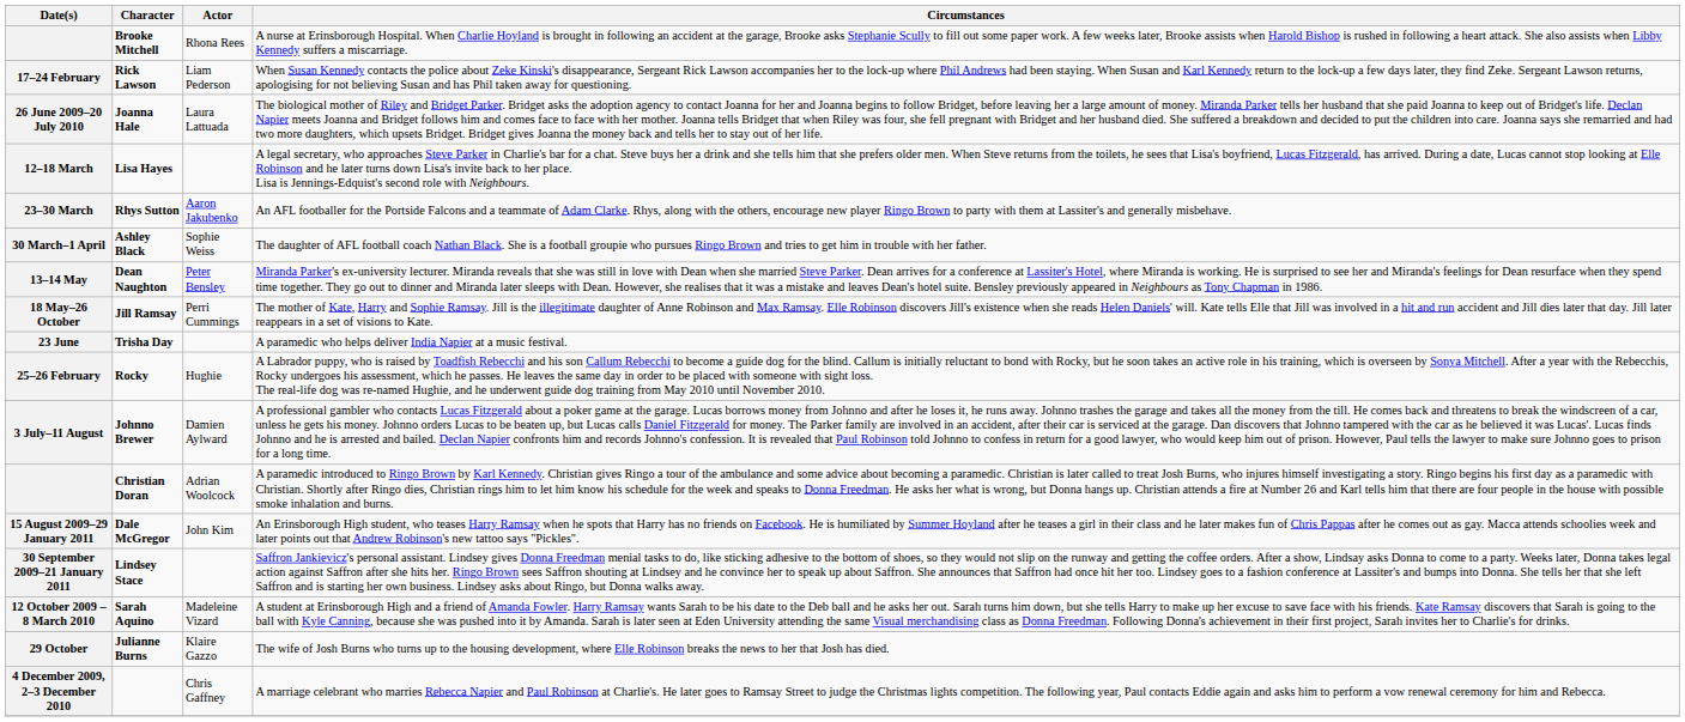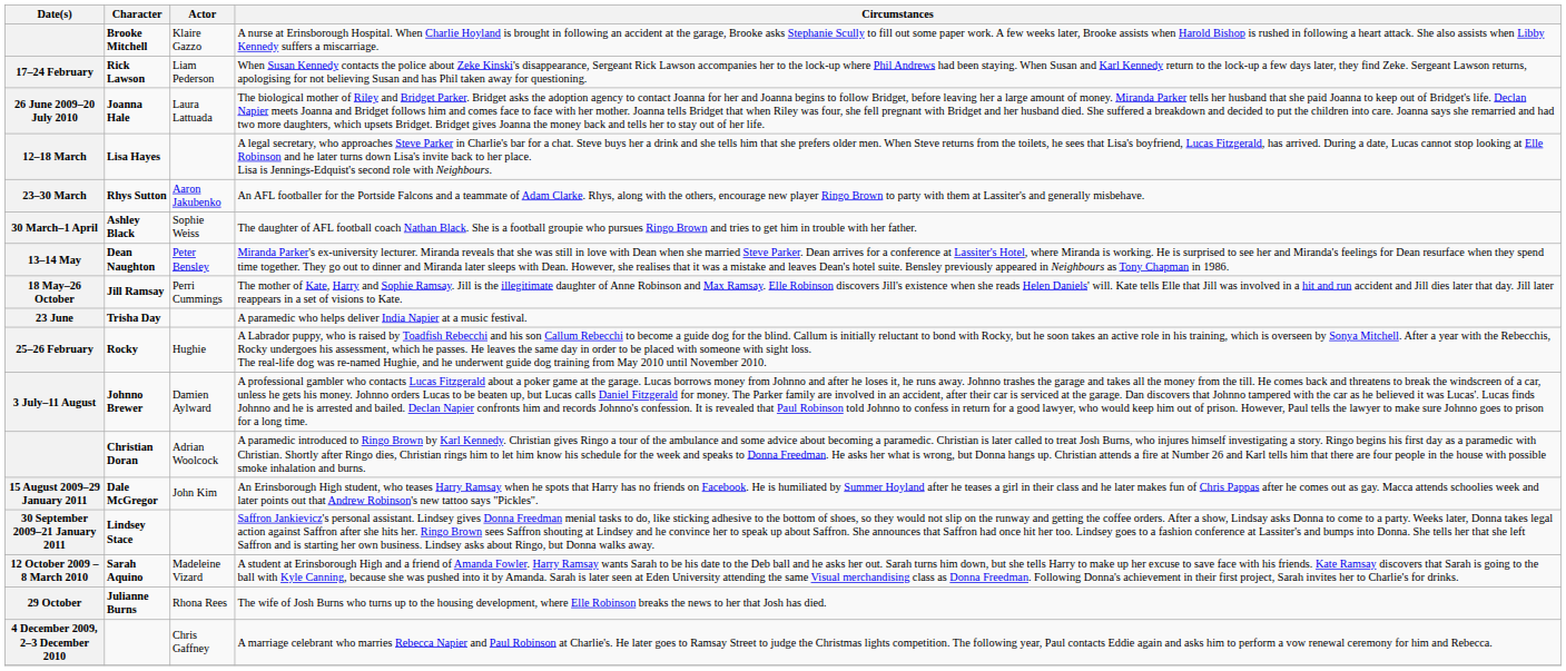 <table class="wikitable plainrowheaders" style="font-size:90%">
 <tr>
 <th scope="col">Date(s)</th>
 <th scope="col">Character</th>
 <th scope="col">Actor</th>
 <th scope="col">Circumstances</th>
 </tr>
 <tr>
 <th scope="row"></th>
 <td><strong>Brooke Mitchell</strong></td>
-<td>Rhona Rees</td>
+<td>Klaire Gazzo</td>
 <td>A nurse at Erinsborough Hospital. When <a href='#'>Charlie Hoyland</a> is brought in following an accident at the garage, Brooke asks <a href='#'>Stephanie Scully</a> to fill out some paper work. A few weeks later, Brooke assists when <a href='#'>Harold Bishop</a> is rushed in following a heart attack. She also assists when <a href='#'>Libby Kennedy</a> suffers a miscarriage.</td>
 </tr>
 <tr>
 <th scope="row">17–24 February</th>
 <td><strong>Rick Lawson</strong></td>
 <td>Liam Pederson</td>
 <td>When <a href='#'>Susan Kennedy</a> contacts the police about <a href='#'>Zeke Kinski</a>'s disappearance, Sergeant Rick Lawson accompanies her to the lock-up where <a href='#'>Phil Andrews</a> had been staying. When Susan and <a href='#'>Karl Kennedy</a> return to the lock-up a few days later, they find Zeke. Sergeant Lawson returns, apologising for not believing Susan and has Phil taken away for questioning.</td>
 </tr>
 <tr>
 <th scope="row">26 June 2009–20 July 2010</th>
 <td><strong>Joanna Hale</strong></td>
 <td>Laura Lattuada</td>
 <td>The biological mother of <a href='#'>Riley</a> and <a href='#'>Bridget Parker</a>. Bridget asks the adoption agency to contact Joanna for her and Joanna begins to follow Bridget, before leaving her a large amount of money. <a href='#'>Miranda Parker</a> tells her husband that she paid Joanna to keep out of Bridget's life. <a href='#'>Declan Napier</a> meets Joanna and Bridget follows him and comes face to face with her mother. Joanna tells Bridget that when Riley was four, she fell pregnant with Bridget and her husband died. She suffered a breakdown and decided to put the children into care. Joanna says she remarried and had two more daughters, which upsets Bridget. Bridget gives Joanna the money back and tells her to stay out of her life.</td>
 </tr>
 <tr>
 <th scope="row">12–18 March</th>
 <td><strong>Lisa Hayes</strong></td>
 <td></td>
 <td>A legal secretary, who approaches <a href='#'>Steve Parker</a> in Charlie's bar for a chat. Steve buys her a drink and she tells him that she prefers older men. When Steve returns from the toilets, he sees that Lisa's boyfriend, <a href='#'>Lucas Fitzgerald</a>, has arrived. During a date, Lucas cannot stop looking at <a href='#'>Elle Robinson</a> and he later turns down Lisa's invite back to her place.<br>Lisa is Jennings-Edquist's second role with <em>Neighbours</em>.</td>
 </tr>
 <tr>
 <th scope="row">23–30 March</th>
 <td><strong>Rhys Sutton</strong></td>
 <td><a href='#'>Aaron Jakubenko</a></td>
 <td>An AFL footballer for the Portside Falcons and a teammate of <a href='#'>Adam Clarke</a>. Rhys, along with the others, encourage new player <a href='#'>Ringo Brown</a> to party with them at Lassiter's and generally misbehave.</td>
 </tr>
 <tr>
 <th scope="row">30 March–1 April</th>
 <td><strong>Ashley Black</strong></td>
 <td>Sophie Weiss</td>
 <td>The daughter of AFL football coach <a href='#'>Nathan Black</a>. She is a football groupie who pursues <a href='#'>Ringo Brown</a> and tries to get him in trouble with her father.</td>
 </tr>
 <tr>
 <th scope="row">13–14 May</th>
 <td><strong>Dean Naughton</strong></td>
 <td><a href='#'>Peter Bensley</a></td>
 <td><a href='#'>Miranda Parker</a>'s ex-university lecturer. Miranda reveals that she was still in love with Dean when she married <a href='#'>Steve Parker</a>. Dean arrives for a conference at <a href='#'>Lassiter's Hotel</a>, where Miranda is working. He is surprised to see her and Miranda's feelings for Dean resurface when they spend time together. They go out to dinner and Miranda later sleeps with Dean. However, she realises that it was a mistake and leaves Dean's hotel suite. Bensley previously appeared in <em>Neighbours</em> as <a href='#'>Tony Chapman</a> in 1986.</td>
 </tr>
 <tr>
 <th scope="row">18 May–26 October</th>
 <td><strong>Jill Ramsay</strong></td>
 <td>Perri Cummings</td>
 <td>The mother of <a href='#'>Kate</a>, <a href='#'>Harry</a> and <a href='#'>Sophie Ramsay</a>. Jill is the <a href='#'>illegitimate</a> daughter of Anne Robinson and <a href='#'>Max Ramsay</a>. <a href='#'>Elle Robinson</a> discovers Jill's existence when she reads <a href='#'>Helen Daniels</a>' will. Kate tells Elle that Jill was involved in a <a href='#'>hit and run</a> accident and Jill dies later that day. Jill later reappears in a set of visions to Kate.</td>
 </tr>
 <tr>
 <th scope="row">23 June</th>
 <td><strong>Trisha Day</strong></td>
 <td></td>
 <td>A paramedic who helps deliver <a href='#'>India Napier</a> at a music festival.</td>
 </tr>
 <tr>
 <th scope="row">25–26 February</th>
 <td><strong>Rocky</strong></td>
 <td>Hughie</td>
 <td>A Labrador puppy, who is raised by <a href='#'>Toadfish Rebecchi</a> and his son <a href='#'>Callum Rebecchi</a> to become a guide dog for the blind. Callum is initially reluctant to bond with Rocky, but he soon takes an active role in his training, which is overseen by <a href='#'>Sonya Mitchell</a>. After a year with the Rebecchis, Rocky undergoes his assessment, which he passes. He leaves the same day in order to be placed with someone with sight loss.<br>The real-life dog was re-named Hughie, and he underwent guide dog training from May 2010 until November 2010.</td>
 </tr>
 <tr>
 <th scope="row">3 July–11 August</th>
 <td><strong>Johnno Brewer</strong></td>
 <td>Damien Aylward</td>
 <td>A professional gambler who contacts <a href='#'>Lucas Fitzgerald</a> about a poker game at the garage. Lucas borrows money from Johnno and after he loses it, he runs away. Johnno trashes the garage and takes all the money from the till. He comes back and threatens to break the windscreen of a car, unless he gets his money. Johnno orders Lucas to be beaten up, but Lucas calls <a href='#'>Daniel Fitzgerald</a> for money. The Parker family are involved in an accident, after their car is serviced at the garage. Dan discovers that Johnno tampered with the car as he believed it was Lucas'. Lucas finds Johnno and he is arrested and bailed. <a href='#'>Declan Napier</a> confronts him and records Johnno's confession. It is revealed that <a href='#'>Paul Robinson</a> told Johnno to confess in return for a good lawyer, who would keep him out of prison. However, Paul tells the lawyer to make sure Johnno goes to prison for a long time.</td>
 </tr>
 <tr>
 <th scope="row"></th>
 <td><strong>Christian Doran</strong></td>
 <td>Adrian Woolcock</td>
 <td>A paramedic introduced to <a href='#'>Ringo Brown</a> by <a href='#'>Karl Kennedy</a>. Christian gives Ringo a tour of the ambulance and some advice about becoming a paramedic. Christian is later called to treat Josh Burns, who injures himself investigating a story. Ringo begins his first day as a paramedic with Christian. Shortly after Ringo dies, Christian rings him to let him know his schedule for the week and speaks to <a href='#'>Donna Freedman</a>. He asks her what is wrong, but Donna hangs up. Christian attends a fire at Number 26 and Karl tells him that there are four people in the house with possible smoke inhalation and burns.</td>
 </tr>
 <tr>
 <th scope="row">15 August 2009–29 January 2011</th>
 <td><strong>Dale McGregor</strong></td>
 <td>John Kim</td>
 <td>An Erinsborough High student, who teases <a href='#'>Harry Ramsay</a> when he spots that Harry has no friends on <a href='#'>Facebook</a>. He is humiliated by <a href='#'>Summer Hoyland</a> after he teases a girl in their class and he later makes fun of <a href='#'>Chris Pappas</a> after he comes out as gay. Macca attends schoolies week and later points out that <a href='#'>Andrew Robinson</a>'s new tattoo says "Pickles".</td>
 </tr>
 <tr>
 <th scope="row">30 September 2009–21 January 2011</th>
 <td><strong>Lindsey Stace</strong></td>
 <td></td>
 <td><a href='#'>Saffron Jankievicz</a>'s personal assistant. Lindsey gives <a href='#'>Donna Freedman</a> menial tasks to do, like sticking adhesive to the bottom of shoes, so they would not slip on the runway and getting the coffee orders. After a show, Lindsay asks Donna to come to a party. Weeks later, Donna takes legal action against Saffron after she hits her. <a href='#'>Ringo Brown</a> sees Saffron shouting at Lindsey and he convince her to speak up about Saffron. She announces that Saffron had once hit her too. Lindsey goes to a fashion conference at Lassiter's and bumps into Donna. She tells her that she left Saffron and is starting her own business. Lindsey asks about Ringo, but Donna walks away.</td>
 </tr>
 <tr>
 <th scope="row">12 October 2009 – 8 March 2010</th>
 <td><strong>Sarah Aquino</strong></td>
 <td>Madeleine Vizard</td>
 <td>A student at Erinsborough High and a friend of <a href='#'>Amanda Fowler</a>. <a href='#'>Harry Ramsay</a> wants Sarah to be his date to the Deb ball and he asks her out. Sarah turns him down, but she tells Harry to make up her excuse to save face with his friends. <a href='#'>Kate Ramsay</a> discovers that Sarah is going to the ball with <a href='#'>Kyle Canning</a>, because she was pushed into it by Amanda. Sarah is later seen at Eden University attending the same <a href='#'>Visual merchandising</a> class as <a href='#'>Donna Freedman</a>. Following Donna's achievement in their first project, Sarah invites her to Charlie's for drinks.</td>
 </tr>
 <tr>
 <th scope="row">29 October</th>
 <td><strong>Julianne Burns</strong></td>
-<td>Klaire Gazzo</td>
+<td>Rhona Rees</td>
 <td>The wife of Josh Burns who turns up to the housing development, where <a href='#'>Elle Robinson</a> breaks the news to her that Josh has died.</td>
 </tr>
 <tr>
 <th scope="row">4 December 2009, 2–3 December 2010</th>
 <td></td>
 <td>Chris Gaffney</td>
 <td>A marriage celebrant who marries <a href='#'>Rebecca Napier</a> and <a href='#'>Paul Robinson</a> at Charlie's. He later goes to Ramsay Street to judge the Christmas lights competition. The following year, Paul contacts Eddie again and asks him to perform a vow renewal ceremony for him and Rebecca.</td>
 </tr>
 <tr>
 </tr>
 </table>
